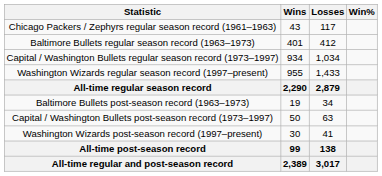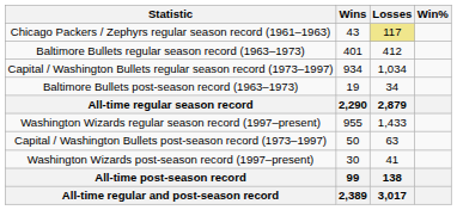 <table class="wikitable" style="text-align:center; font-size:95%">
 <tr>
 <th>Statistic</th>
 <th>Wins</th>
 <th>Losses</th>
 <th>Win%</th>
 </tr>
 <tr>
 <td>Chicago Packers / Zephyrs regular season record (1961–1963)</td>
 <td>43</td>
-<td>117</td>
+<td style="background: khaki;">117</td>
 <td></td>
 </tr>
 <tr>
 <td>Baltimore Bullets regular season record (1963–1973)</td>
 <td>401</td>
 <td>412</td>
 <td></td>
 </tr>
 <tr>
 <td>Capital / Washington Bullets regular season record (1973–1997)</td>
 <td>934</td>
 <td>1,034</td>
 <td></td>
 </tr>
 <tr>
-<td>Washington Wizards regular season record (1997–present)</td>
-<td>955</td>
-<td>1,433</td>
+<td>Baltimore Bullets post-season record (1963–1973)</td>
+<td>19</td>
+<td>34</td>
 <td></td>
 </tr>
 <tr>
 <th><strong>All-time regular season record</strong></th>
 <th><strong>2,290</strong></th>
 <th><strong>2,879</strong></th>
 <th><strong></strong></th>
 </tr>
 <tr>
-<td>Baltimore Bullets post-season record (1963–1973)</td>
-<td>19</td>
-<td>34</td>
+<td>Washington Wizards regular season record (1997–present)</td>
+<td>955</td>
+<td>1,433</td>
 <td></td>
 </tr>
 <tr>
 <td>Capital / Washington Bullets post-season record (1973–1997)</td>
 <td>50</td>
 <td>63</td>
 <td></td>
 </tr>
 <tr>
 <td>Washington Wizards post-season record (1997–present)</td>
 <td>30</td>
 <td>41</td>
 <td></td>
 </tr>
 <tr>
 <th><strong>All-time post-season record</strong></th>
 <th><strong>99</strong></th>
 <th><strong>138</strong></th>
 <th><strong></strong></th>
 </tr>
 <tr>
 <th><strong>All-time regular and post-season record</strong></th>
 <th><strong>2,389</strong></th>
 <th><strong>3,017</strong></th>
 <th><strong></strong></th>
 </tr>
 </table>
